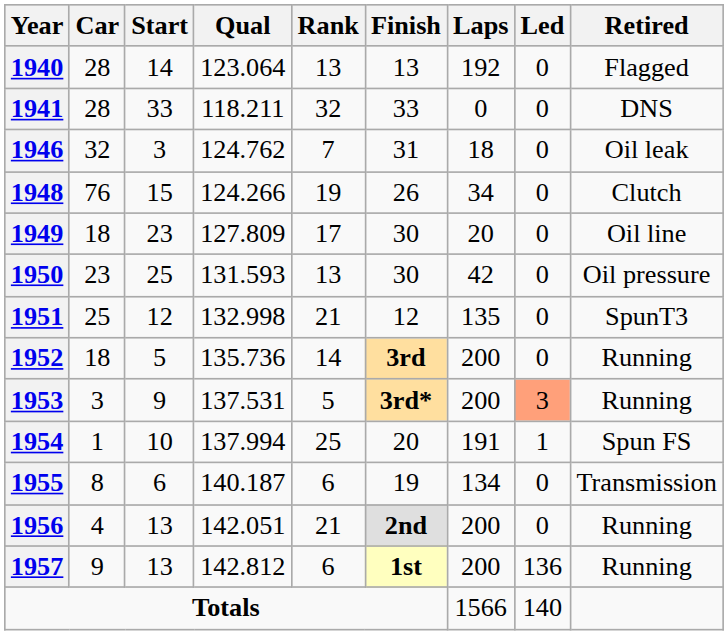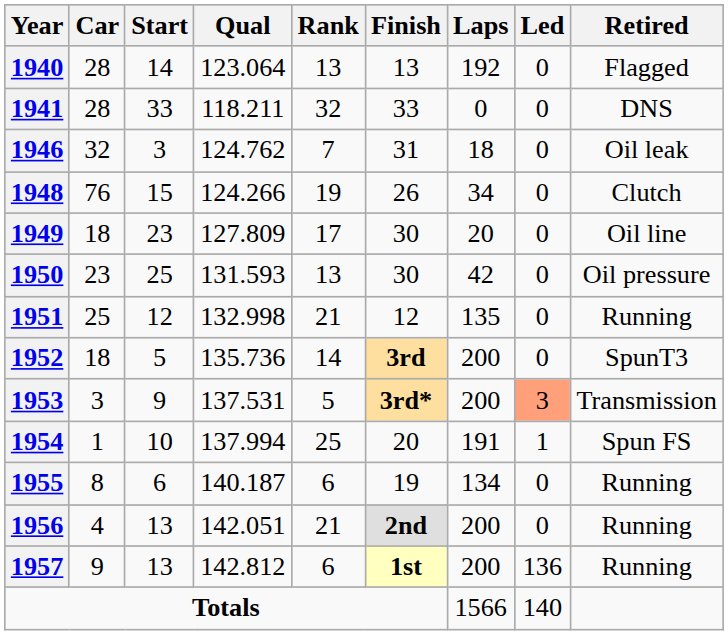 <table class="wikitable" style="text-align:center">
 <tr>
 <th>Year</th>
 <th>Car</th>
 <th>Start</th>
 <th>Qual</th>
 <th>Rank</th>
 <th>Finish</th>
 <th>Laps</th>
 <th>Led</th>
 <th>Retired</th>
 </tr>
 <tr>
 <th><a href='#'>1940</a></th>
 <td>28</td>
 <td>14</td>
 <td>123.064</td>
 <td>13</td>
 <td>13</td>
 <td>192</td>
 <td>0</td>
 <td>Flagged</td>
 </tr>
 <tr>
 <th><a href='#'>1941</a></th>
 <td>28</td>
 <td>33</td>
 <td>118.211</td>
 <td>32</td>
 <td>33</td>
 <td>0</td>
 <td>0</td>
 <td>DNS</td>
 </tr>
 <tr>
 <th><a href='#'>1946</a></th>
 <td>32</td>
 <td>3</td>
 <td>124.762</td>
 <td>7</td>
 <td>31</td>
 <td>18</td>
 <td>0</td>
 <td>Oil leak</td>
 </tr>
 <tr>
 <th><a href='#'>1948</a></th>
 <td>76</td>
 <td>15</td>
 <td>124.266</td>
 <td>19</td>
 <td>26</td>
 <td>34</td>
 <td>0</td>
 <td>Clutch</td>
 </tr>
 <tr>
 <th><a href='#'>1949</a></th>
 <td>18</td>
 <td>23</td>
 <td>127.809</td>
 <td>17</td>
 <td>30</td>
 <td>20</td>
 <td>0</td>
 <td>Oil line</td>
 </tr>
 <tr>
 <th><a href='#'>1950</a></th>
 <td>23</td>
 <td>25</td>
 <td>131.593</td>
 <td>13</td>
 <td>30</td>
 <td>42</td>
 <td>0</td>
 <td>Oil pressure</td>
 </tr>
 <tr>
 <th><a href='#'>1951</a></th>
 <td>25</td>
 <td>12</td>
 <td>132.998</td>
 <td>21</td>
 <td>12</td>
 <td>135</td>
 <td>0</td>
-<td>SpunT3</td>
+<td>Running</td>
 </tr>
 <tr>
 <th><a href='#'>1952</a></th>
 <td>18</td>
 <td>5</td>
 <td>135.736</td>
 <td>14</td>
 <td style="background:#ffdf9f;"><strong>3rd</strong></td>
 <td>200</td>
 <td>0</td>
-<td>Running</td>
+<td>SpunT3</td>
 </tr>
 <tr>
 <th><a href='#'>1953</a></th>
 <td>3</td>
 <td>9</td>
 <td>137.531</td>
 <td>5</td>
 <td style="background:#ffdf9f;"><strong>3rd*</strong></td>
 <td>200</td>
 <td style="background: lightsalmon;">3</td>
-<td>Running</td>
+<td>Transmission</td>
 </tr>
 <tr>
 <th><a href='#'>1954</a></th>
 <td>1</td>
 <td>10</td>
 <td>137.994</td>
 <td>25</td>
 <td>20</td>
 <td>191</td>
 <td>1</td>
 <td>Spun FS</td>
 </tr>
 <tr>
 <th><a href='#'>1955</a></th>
 <td>8</td>
 <td>6</td>
 <td>140.187</td>
 <td>6</td>
 <td>19</td>
 <td>134</td>
 <td>0</td>
-<td>Transmission</td>
+<td>Running</td>
 </tr>
 <tr>
 <th><a href='#'>1956</a></th>
 <td>4</td>
 <td>13</td>
 <td>142.051</td>
 <td>21</td>
 <td style="background:#dfdfdf;"><strong>2nd</strong></td>
 <td>200</td>
 <td>0</td>
 <td>Running</td>
 </tr>
 <tr>
 <th><a href='#'>1957</a></th>
 <td>9</td>
 <td>13</td>
 <td>142.812</td>
 <td>6</td>
 <td style="background:#ffffbf;"><strong>1st</strong></td>
 <td>200</td>
 <td>136</td>
 <td>Running</td>
 </tr>
 <tr>
 <td colspan=6><strong>Totals</strong></td>
 <td>1566</td>
 <td>140</td>
 <td></td>
 </tr>
 </table>
